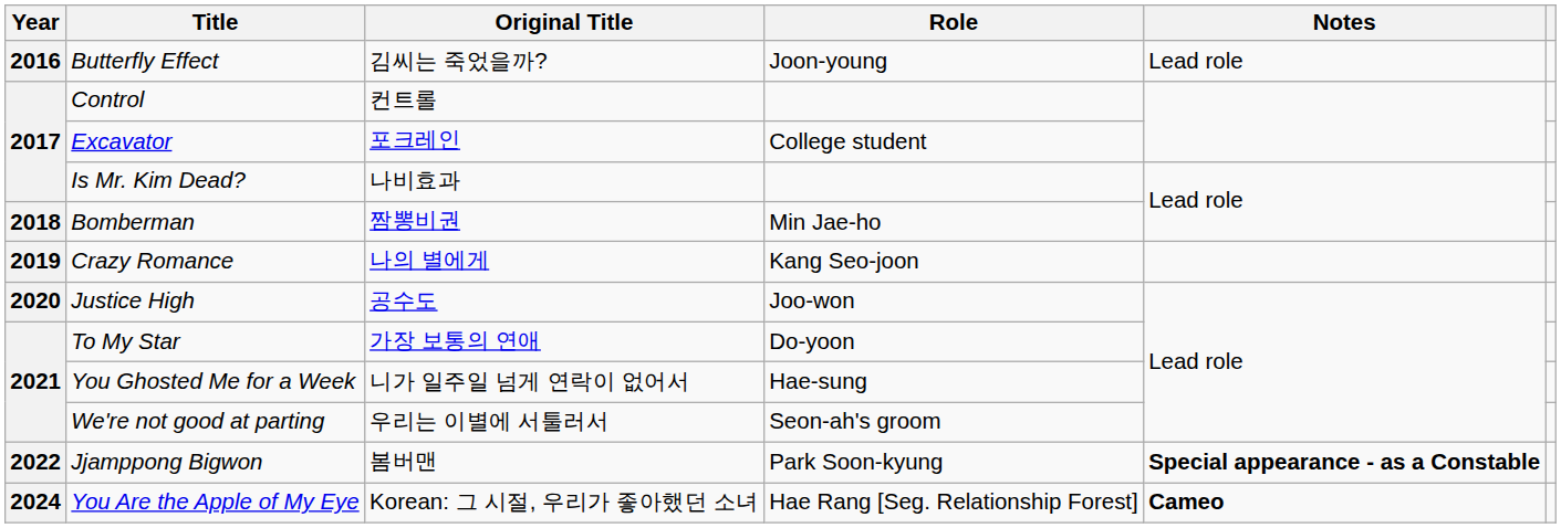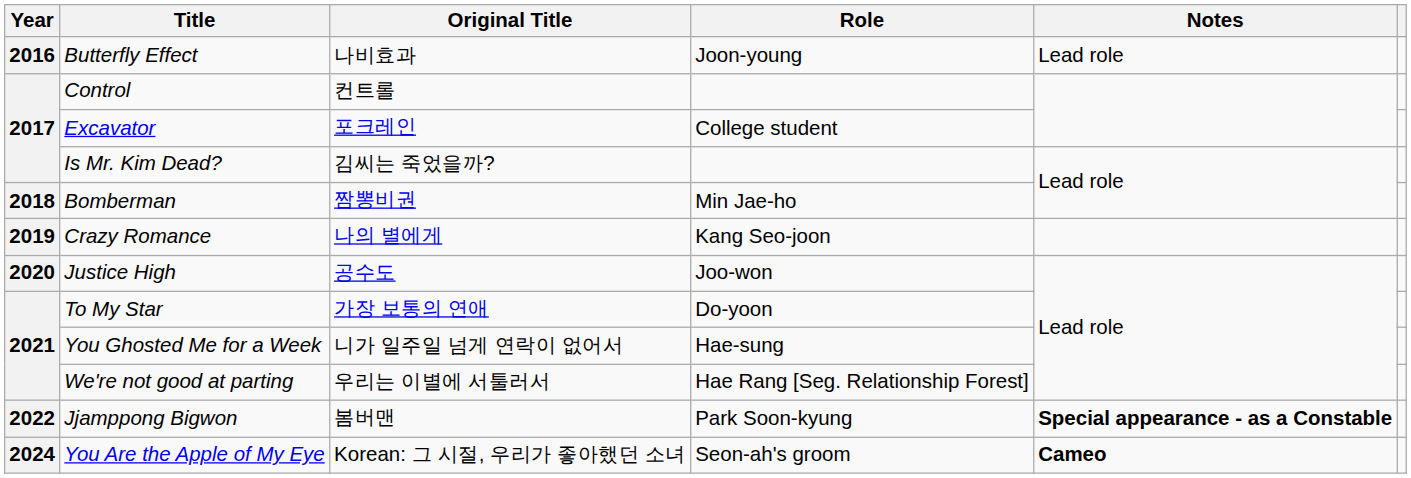 <table class="wikitable sortable plainrowheaders">
 <tr>
 <th scope="col">Year</th>
 <th scope="col">Title</th>
 <th scope="col">Original Title</th>
 <th scope="col">Role</th>
 <th scope="col">Notes</th>
 <th scope="col" class="unsortable"></th>
 </tr>
 <tr>
 <th scope="row">2016</th>
 <td><em>Butterfly Effect</em></td>
-<td>김씨는 죽었을까?</td>
+<td>나비효과</td>
 <td>Joon-young</td>
 <td>Lead role</td>
 <td></td>
 </tr>
 <tr>
 <th scope="row" rowspan="3">2017</th>
 <td><em>Control</em></td>
 <td>컨트롤</td>
 <td></td>
 <td rowspan="2"></td>
 <td></td>
 </tr>
 <tr>
 <td><a href='#'><em>Excavator</em></a></td>
 <td><a href='#'>포크레인</a></td>
 <td>College student</td>
 <td></td>
 </tr>
 <tr>
 <td><em>Is Mr. Kim Dead?</em></td>
-<td>나비효과</td>
+<td>김씨는 죽었을까?</td>
 <td></td>
 <td rowspan="2">Lead role</td>
 <td></td>
 </tr>
 <tr>
 <th scope="row">2018</th>
 <td><em>Bomberman</em></td>
 <td><a href='#'>짬뽕비권</a></td>
 <td>Min Jae-ho</td>
 <td></td>
 </tr>
 <tr>
 <th scope="row">2019</th>
 <td><em>Crazy Romance</em></td>
 <td><a href='#'>나의 별에게</a></td>
 <td>Kang Seo-joon</td>
 <td></td>
 <td></td>
 </tr>
 <tr>
 <th scope="row">2020</th>
 <td><em>Justice High</em></td>
 <td><a href='#'>공수도</a></td>
 <td>Joo-won</td>
 <td rowspan="4">Lead role</td>
 <td></td>
 </tr>
 <tr>
 <th scope="row" rowspan="3">2021</th>
 <td><em>To My Star</em></td>
 <td><a href='#'>가장 보통의 연애</a></td>
 <td>Do-yoon</td>
 <td></td>
 </tr>
 <tr>
 <td><em>You Ghosted Me for a Week</em></td>
 <td>니가 일주일 넘게 연락이 없어서</td>
 <td>Hae-sung</td>
 <td></td>
 </tr>
 <tr>
 <td><em>We're not good at parting</em></td>
 <td>우리는 이별에 서툴러서</td>
-<td>Seon-ah's groom</td>
+<td>Hae Rang [Seg. Relationship Forest]</td>
 <td></td>
 </tr>
 <tr>
 <th scope="row">2022</th>
 <td><em>Jjamppong Bigwon</em></td>
 <td>봄버맨</td>
 <td>Park Soon-kyung</td>
 <td><strong>Special appearance - as a Constable</strong></td>
 <td></td>
 </tr>
 <tr>
 <th scope="row">2024</th>
 <td><em><a href='#'>You Are the Apple of My Eye</a></em></td>
 <td>Korean: 그 시절, 우리가 좋아했던 소녀</td>
-<td>Hae Rang [Seg. Relationship Forest]</td>
+<td>Seon-ah's groom</td>
 <td><strong>Cameo</strong></td>
 <td></td>
 </tr>
 </table>
